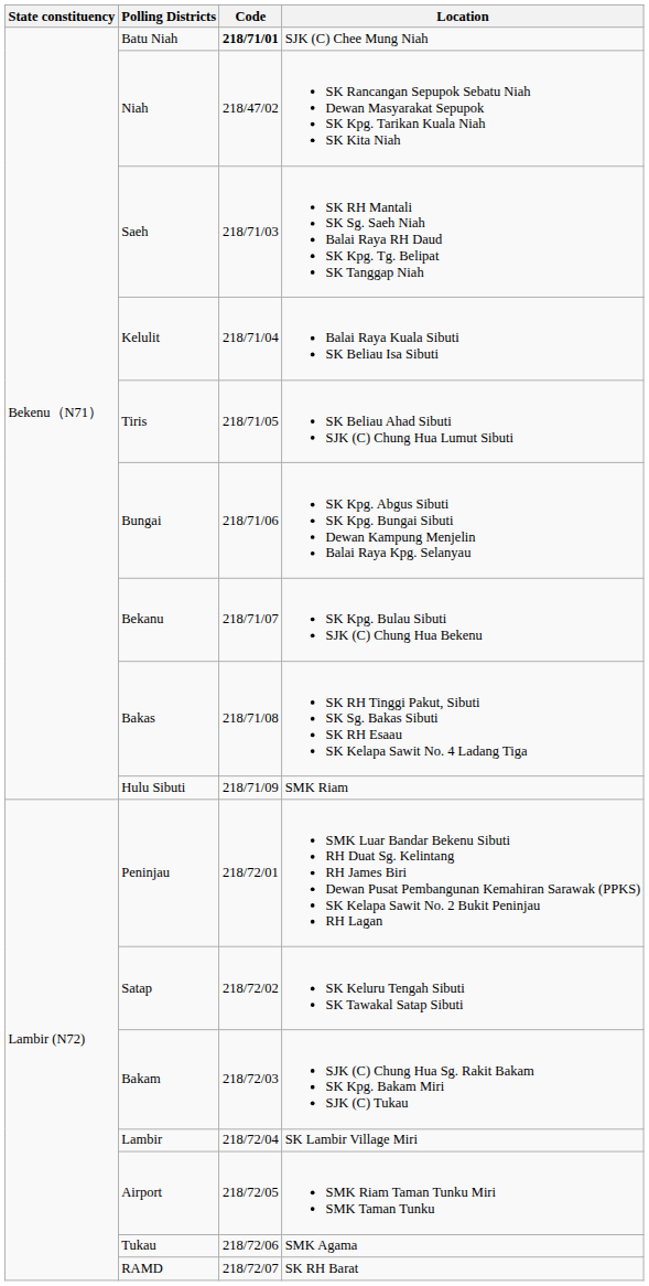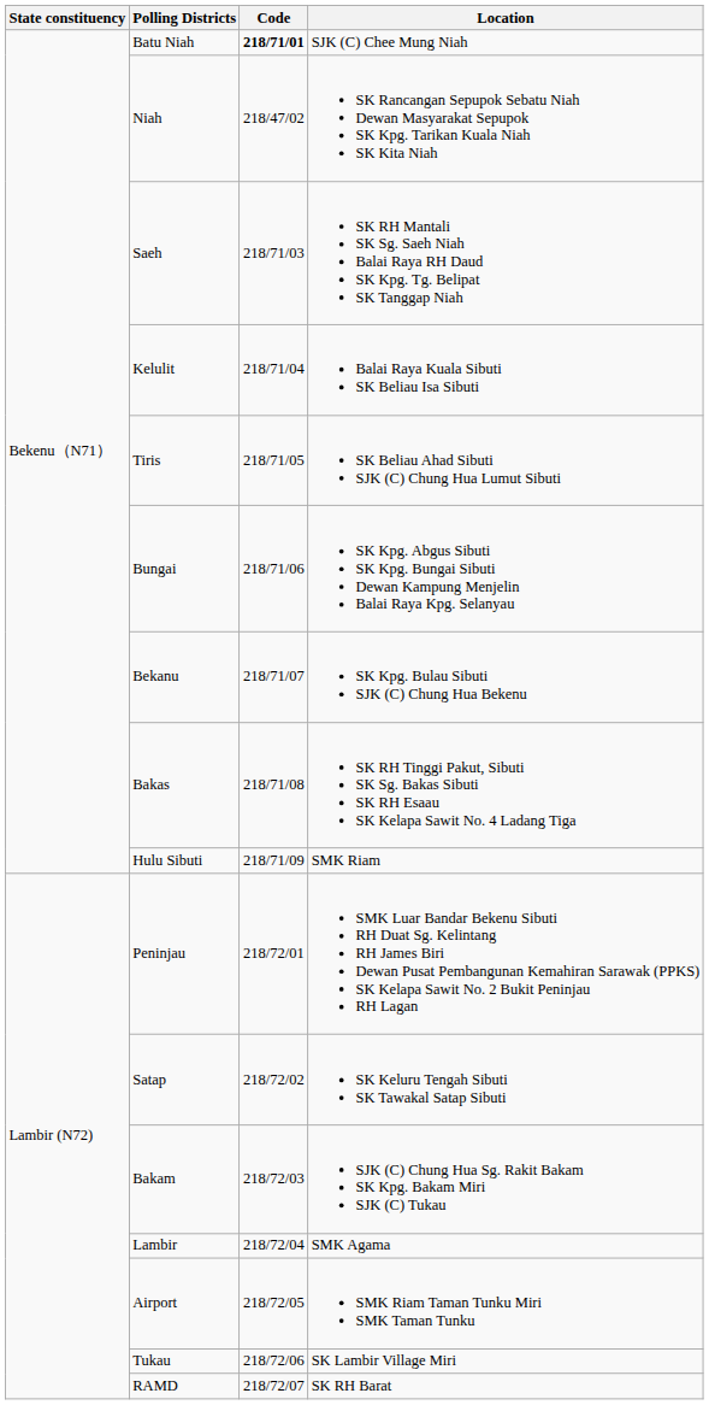 <table class="wikitable sortable mw-collapsible" style="white-space:nowrap;font-size:85%">
 <tr>
 <th>State constituency</th>
 <th>Polling Districts</th>
 <th>Code</th>
 <th>Location</th>
 </tr>
 <tr>
 <td rowspan="9">Bekenu（N71）</td>
 <td>Batu Niah</td>
 <td><strong>218/71/01</strong></td>
 <td>SJK (C) Chee Mung Niah</td>
 </tr>
 <tr>
 <td>Niah</td>
 <td>218/47/02</td>
 <td><br><ul><li>SK Rancangan Sepupok Sebatu Niah</li><li>Dewan Masyarakat Sepupok</li><li>SK Kpg. Tarikan Kuala Niah</li><li>SK Kita Niah</li></ul></td>
 </tr>
 <tr>
 <td>Saeh</td>
 <td>218/71/03</td>
 <td><br><ul><li>SK RH Mantali</li><li>SK Sg. Saeh Niah</li><li>Balai Raya RH Daud</li><li>SK Kpg. Tg. Belipat</li><li>SK Tanggap Niah</li></ul></td>
 </tr>
 <tr>
 <td>Kelulit</td>
 <td>218/71/04</td>
 <td><br><ul><li>Balai Raya Kuala Sibuti</li><li>SK Beliau Isa Sibuti</li></ul></td>
 </tr>
 <tr>
 <td>Tiris</td>
 <td>218/71/05</td>
 <td><br><ul><li>SK Beliau Ahad Sibuti</li><li>SJK (C) Chung Hua Lumut Sibuti</li></ul></td>
 </tr>
 <tr>
 <td>Bungai</td>
 <td>218/71/06</td>
 <td><br><ul><li>SK Kpg. Abgus Sibuti</li><li>SK Kpg. Bungai Sibuti</li><li>Dewan Kampung Menjelin</li><li>Balai Raya Kpg. Selanyau</li></ul></td>
 </tr>
 <tr>
 <td>Bekanu</td>
 <td>218/71/07</td>
 <td><br><ul><li>SK Kpg. Bulau Sibuti</li><li>SJK (C) Chung Hua Bekenu</li></ul></td>
 </tr>
 <tr>
 <td>Bakas</td>
 <td>218/71/08</td>
 <td><br><ul><li>SK RH Tinggi Pakut, Sibuti</li><li>SK Sg. Bakas Sibuti</li><li>SK RH Esaau</li><li>SK Kelapa Sawit No. 4 Ladang Tiga</li></ul></td>
 </tr>
 <tr>
 <td>Hulu Sibuti</td>
 <td>218/71/09</td>
 <td>SMK Riam</td>
 </tr>
 <tr>
 <td rowspan="7">Lambir (N72)</td>
 <td>Peninjau</td>
 <td>218/72/01</td>
 <td><br><ul><li>SMK Luar Bandar Bekenu Sibuti</li><li>RH Duat Sg. Kelintang</li><li>RH James Biri</li><li>Dewan Pusat Pembangunan Kemahiran Sarawak (PPKS)</li><li>SK Kelapa Sawit No. 2 Bukit Peninjau</li><li>RH Lagan</li></ul></td>
 </tr>
 <tr>
 <td>Satap</td>
 <td>218/72/02</td>
 <td><br><ul><li>SK Keluru Tengah Sibuti</li><li>SK Tawakal Satap Sibuti</li></ul></td>
 </tr>
 <tr>
 <td>Bakam</td>
 <td>218/72/03</td>
 <td><br><ul><li>SJK (C) Chung Hua Sg. Rakit Bakam</li><li>SK Kpg. Bakam Miri</li><li>SJK (C) Tukau</li></ul></td>
 </tr>
 <tr>
 <td>Lambir</td>
 <td>218/72/04</td>
-<td>SK Lambir Village Miri</td>
+<td>SMK Agama</td>
 </tr>
 <tr>
 <td>Airport</td>
 <td>218/72/05</td>
 <td><br><ul><li>SMK Riam Taman Tunku Miri</li><li>SMK Taman Tunku</li></ul></td>
 </tr>
 <tr>
 <td>Tukau</td>
 <td>218/72/06</td>
-<td>SMK Agama</td>
+<td>SK Lambir Village Miri</td>
 </tr>
 <tr>
 <td>RAMD</td>
 <td>218/72/07</td>
 <td>SK RH Barat</td>
 </tr>
 </table>
